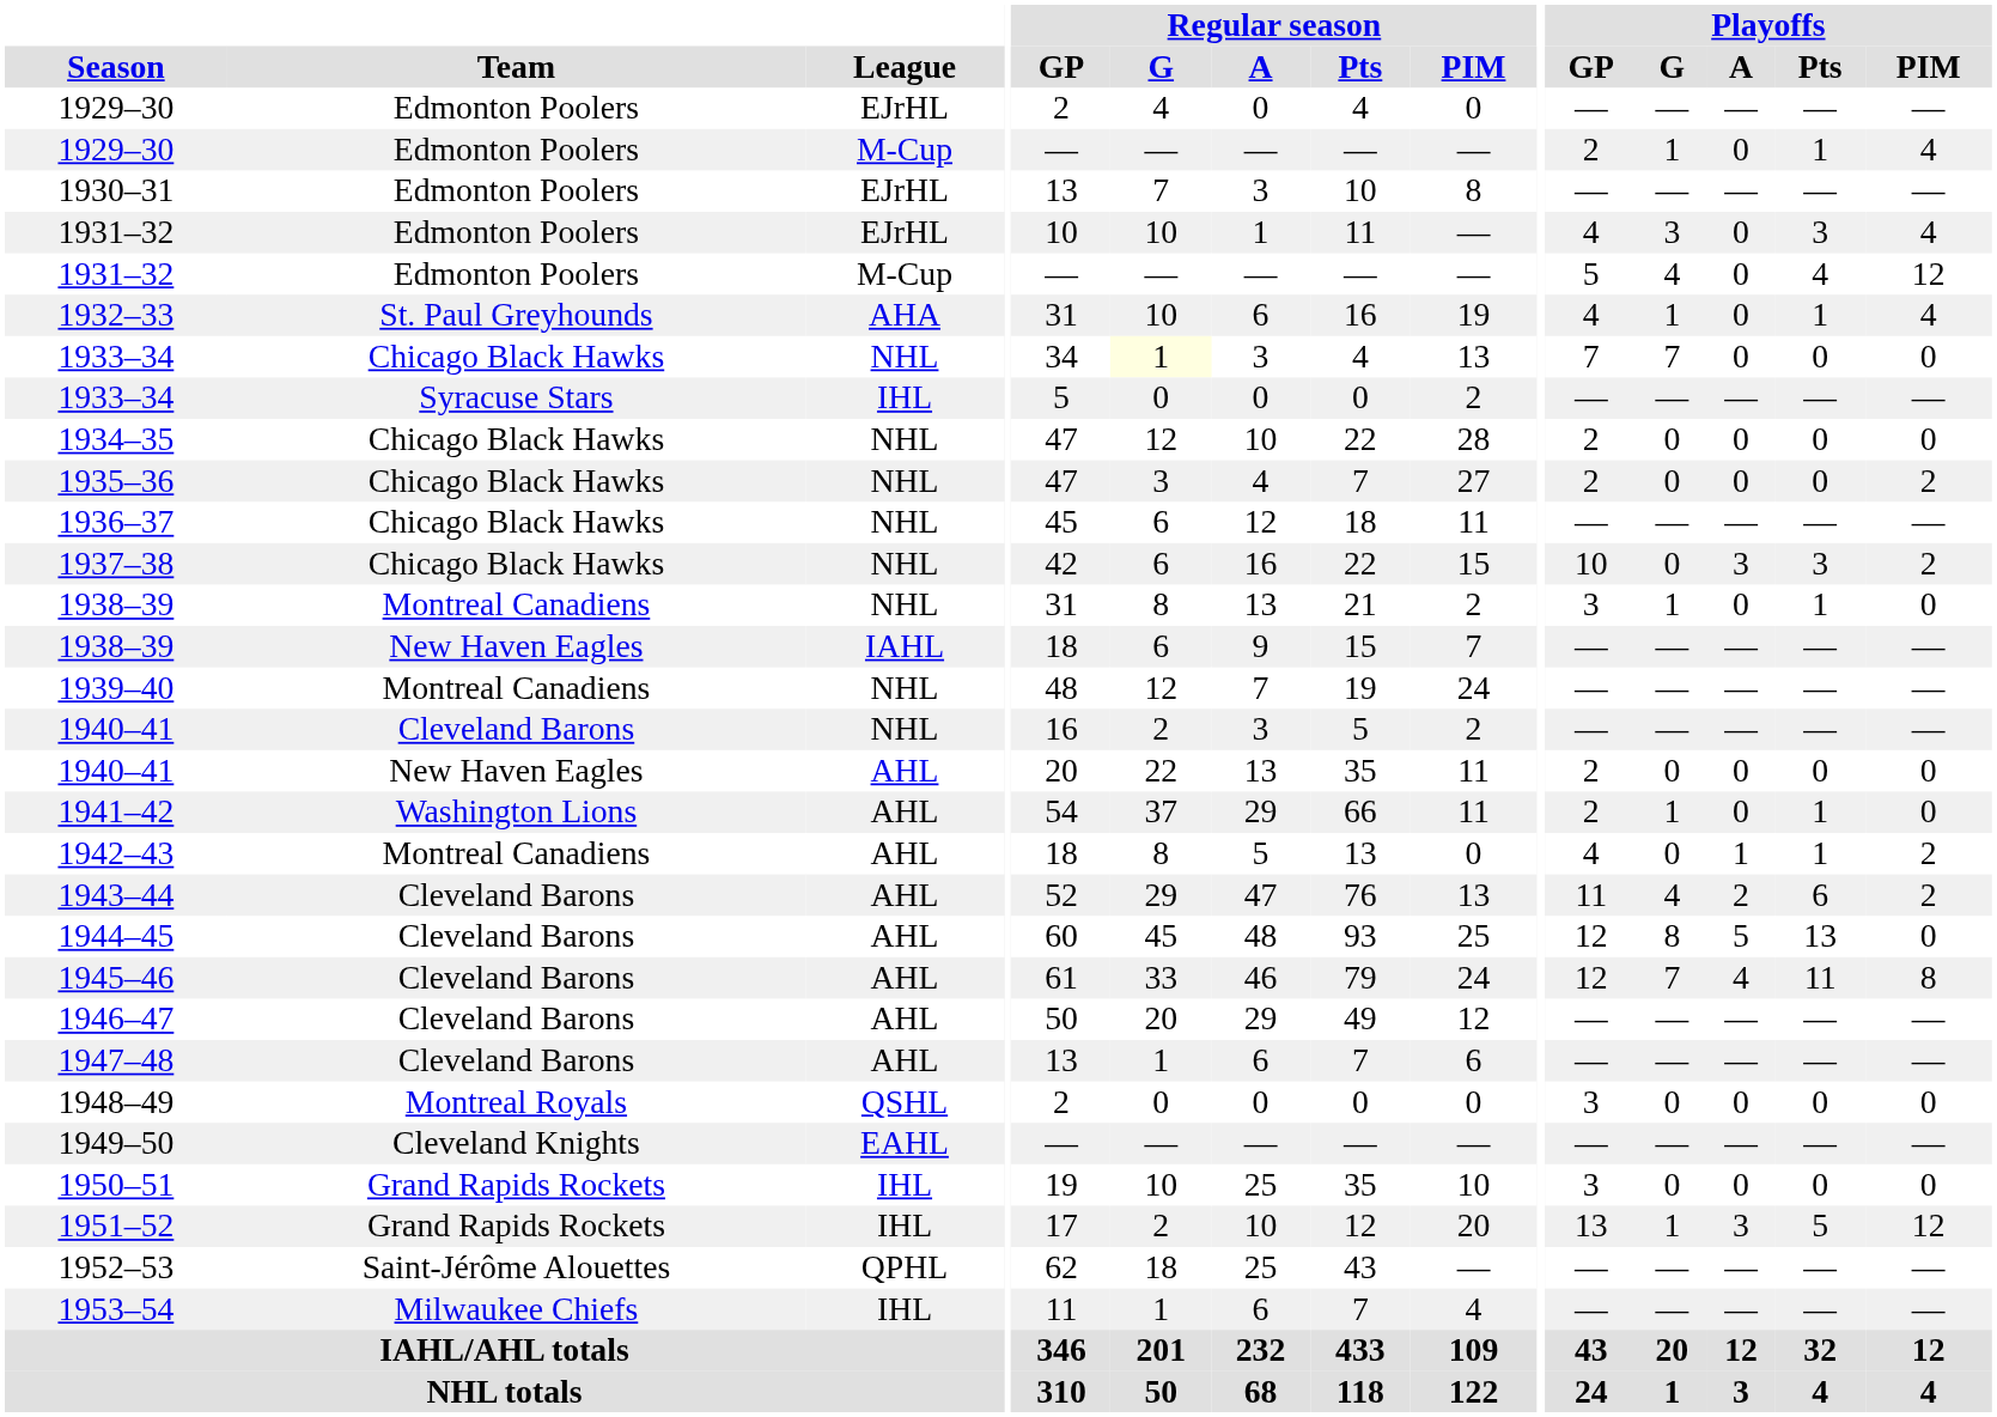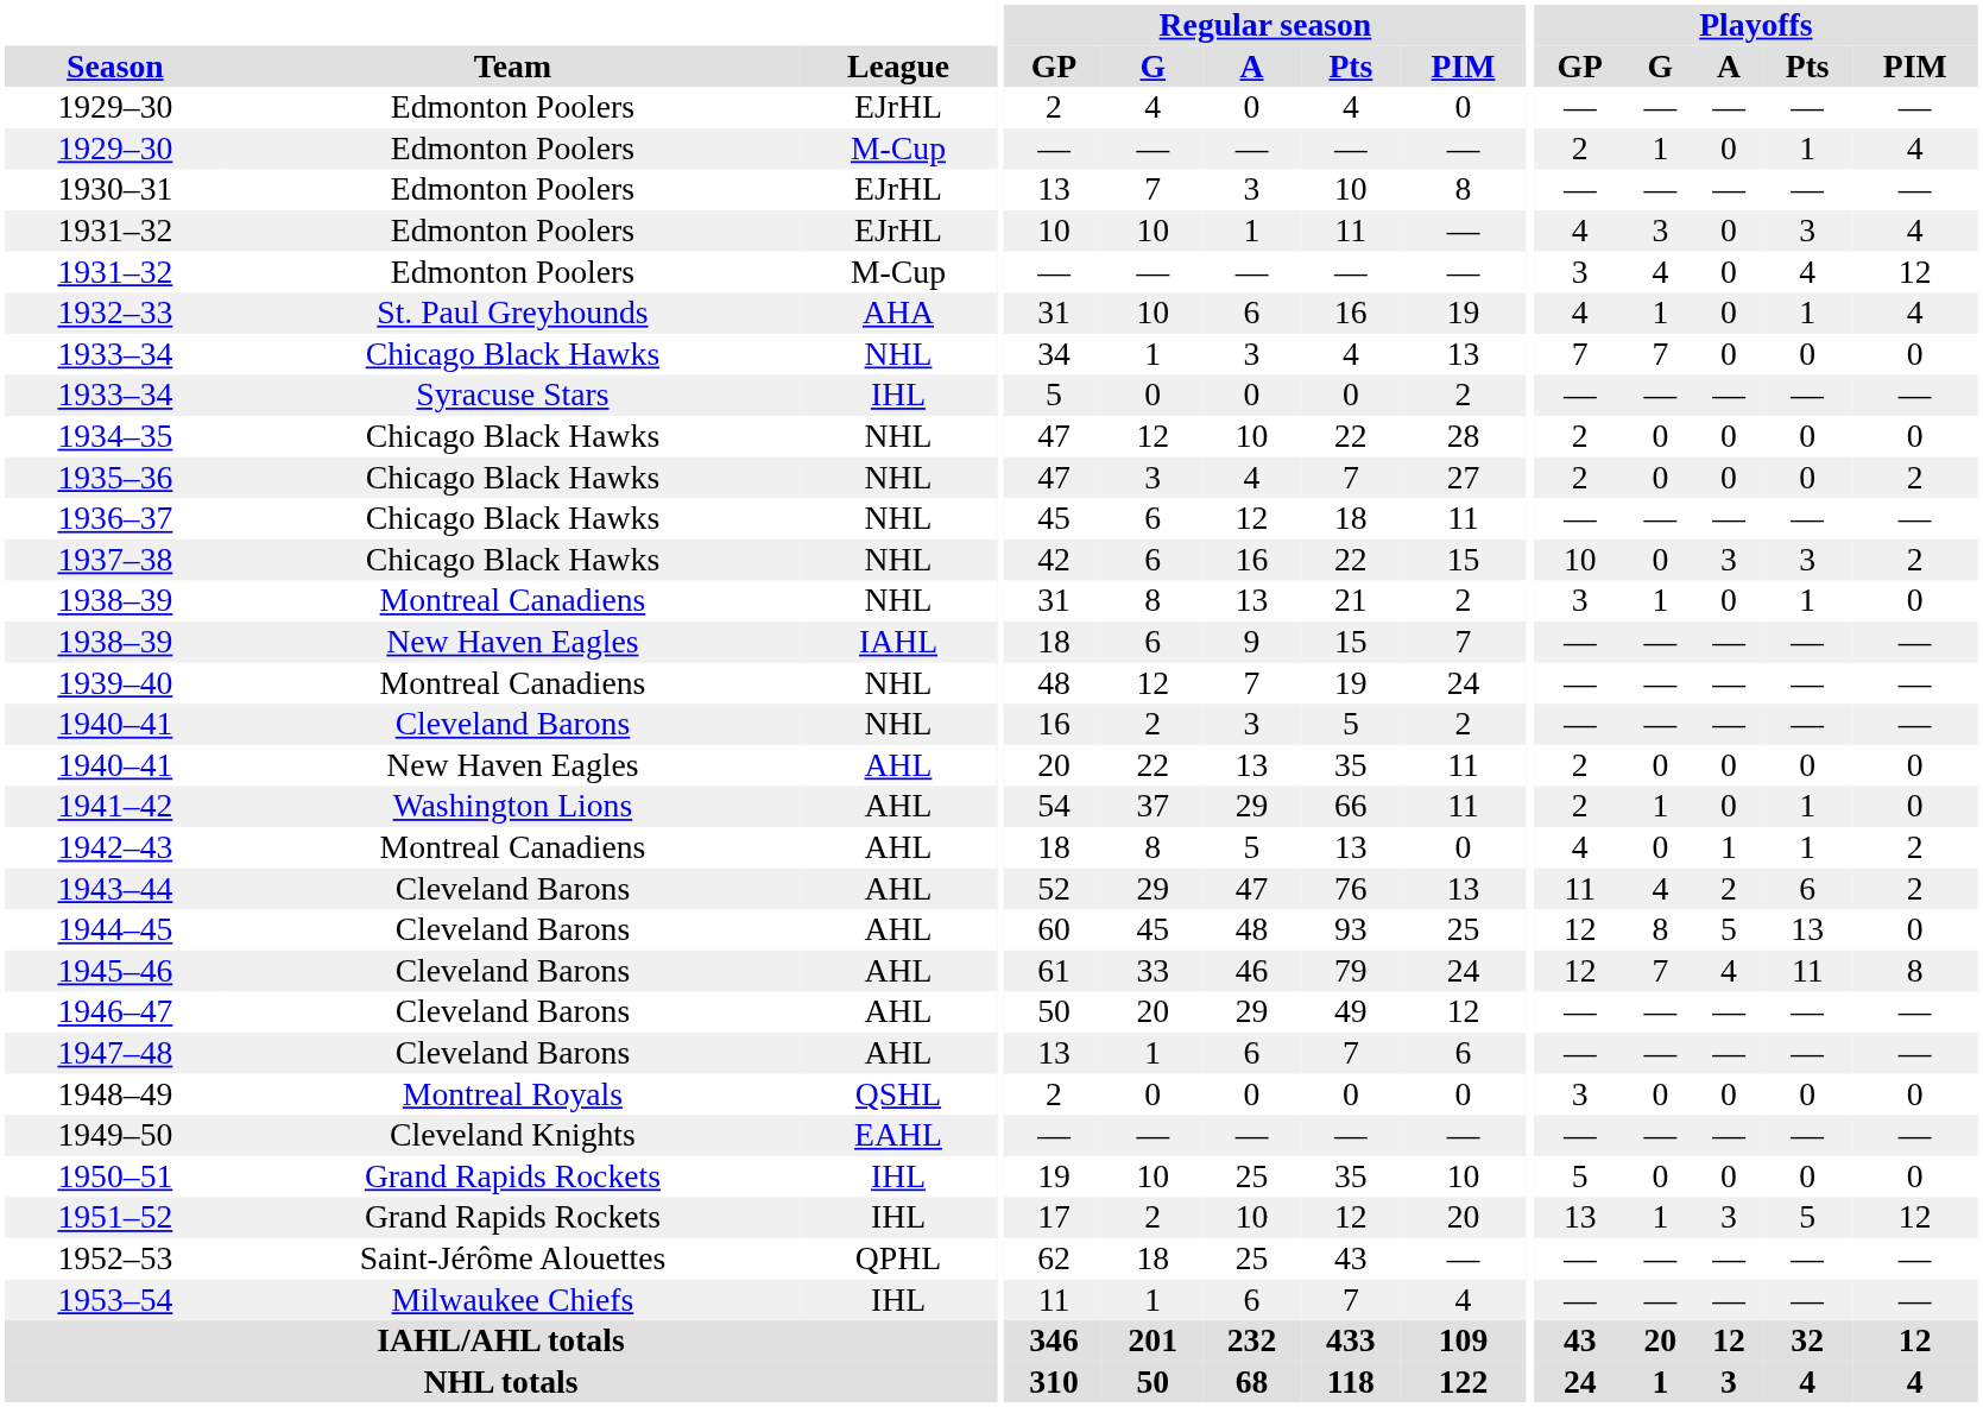 <table border="0" cellpadding="1" cellspacing="0" style="text-align:center; width:60em">
 <tr bgcolor="#e0e0e0">
 <th colspan="3" bgcolor="#ffffff"></th>
 <th rowspan="100" bgcolor="#ffffff"></th>
 <th colspan="5"><a href='#'>Regular season</a></th>
 <th rowspan="100" bgcolor="#ffffff"></th>
 <th colspan="5"><a href='#'>Playoffs</a></th>
 </tr>
 <tr bgcolor="#e0e0e0">
 <th><a href='#'>Season</a></th>
 <th>Team</th>
 <th>League</th>
 <th>GP</th>
 <th><a href='#'>G</a></th>
 <th><a href='#'>A</a></th>
 <th><a href='#'>Pts</a></th>
 <th><a href='#'>PIM</a></th>
 <th>GP</th>
 <th>G</th>
 <th>A</th>
 <th>Pts</th>
 <th>PIM</th>
 </tr>
 <tr>
 <td>1929–30</td>
 <td>Edmonton Poolers</td>
 <td>EJrHL</td>
 <td>2</td>
 <td>4</td>
 <td>0</td>
 <td>4</td>
 <td>0</td>
 <td>—</td>
 <td>—</td>
 <td>—</td>
 <td>—</td>
 <td>—</td>
 </tr>
 <tr bgcolor="#f0f0f0">
 <td><a href='#'>1929–30</a></td>
 <td>Edmonton Poolers</td>
 <td><a href='#'>M-Cup</a></td>
 <td>—</td>
 <td>—</td>
 <td>—</td>
 <td>—</td>
 <td>—</td>
 <td>2</td>
 <td>1</td>
 <td>0</td>
 <td>1</td>
 <td>4</td>
 </tr>
 <tr>
 <td>1930–31</td>
 <td>Edmonton Poolers</td>
 <td>EJrHL</td>
 <td>13</td>
 <td>7</td>
 <td>3</td>
 <td>10</td>
 <td>8</td>
 <td>—</td>
 <td>—</td>
 <td>—</td>
 <td>—</td>
 <td>—</td>
 </tr>
 <tr bgcolor="#f0f0f0">
 <td>1931–32</td>
 <td>Edmonton Poolers</td>
 <td>EJrHL</td>
 <td>10</td>
 <td>10</td>
 <td>1</td>
 <td>11</td>
 <td>—</td>
 <td>4</td>
 <td>3</td>
 <td>0</td>
 <td>3</td>
 <td>4</td>
 </tr>
 <tr>
 <td><a href='#'>1931–32</a></td>
 <td>Edmonton Poolers</td>
 <td>M-Cup</td>
 <td>—</td>
 <td>—</td>
 <td>—</td>
 <td>—</td>
 <td>—</td>
-<td>5</td>
+<td>3</td>
 <td>4</td>
 <td>0</td>
 <td>4</td>
 <td>12</td>
 </tr>
 <tr bgcolor="#f0f0f0">
 <td><a href='#'>1932–33</a></td>
 <td><a href='#'>St. Paul Greyhounds</a></td>
 <td><a href='#'>AHA</a></td>
 <td>31</td>
 <td>10</td>
 <td>6</td>
 <td>16</td>
 <td>19</td>
 <td>4</td>
 <td>1</td>
 <td>0</td>
 <td>1</td>
 <td>4</td>
 </tr>
 <tr>
 <td><a href='#'>1933–34</a></td>
 <td><a href='#'>Chicago Black Hawks</a></td>
 <td><a href='#'>NHL</a></td>
 <td>34</td>
-<td style="background: lightyellow;">1</td>
+<td>1</td>
 <td>3</td>
 <td>4</td>
 <td>13</td>
 <td>7</td>
 <td>7</td>
 <td>0</td>
 <td>0</td>
 <td>0</td>
 </tr>
 <tr bgcolor="#f0f0f0">
 <td><a href='#'>1933–34</a></td>
 <td><a href='#'>Syracuse Stars</a></td>
 <td><a href='#'>IHL</a></td>
 <td>5</td>
 <td>0</td>
 <td>0</td>
 <td>0</td>
 <td>2</td>
 <td>—</td>
 <td>—</td>
 <td>—</td>
 <td>—</td>
 <td>—</td>
 </tr>
 <tr>
 <td><a href='#'>1934–35</a></td>
 <td>Chicago Black Hawks</td>
 <td>NHL</td>
 <td>47</td>
 <td>12</td>
 <td>10</td>
 <td>22</td>
 <td>28</td>
 <td>2</td>
 <td>0</td>
 <td>0</td>
 <td>0</td>
 <td>0</td>
 </tr>
 <tr bgcolor="#f0f0f0">
 <td><a href='#'>1935–36</a></td>
 <td>Chicago Black Hawks</td>
 <td>NHL</td>
 <td>47</td>
 <td>3</td>
 <td>4</td>
 <td>7</td>
 <td>27</td>
 <td>2</td>
 <td>0</td>
 <td>0</td>
 <td>0</td>
 <td>2</td>
 </tr>
 <tr>
 <td><a href='#'>1936–37</a></td>
 <td>Chicago Black Hawks</td>
 <td>NHL</td>
 <td>45</td>
 <td>6</td>
 <td>12</td>
 <td>18</td>
 <td>11</td>
 <td>—</td>
 <td>—</td>
 <td>—</td>
 <td>—</td>
 <td>—</td>
 </tr>
 <tr bgcolor="#f0f0f0">
 <td><a href='#'>1937–38</a></td>
 <td>Chicago Black Hawks</td>
 <td>NHL</td>
 <td>42</td>
 <td>6</td>
 <td>16</td>
 <td>22</td>
 <td>15</td>
 <td>10</td>
 <td>0</td>
 <td>3</td>
 <td>3</td>
 <td>2</td>
 </tr>
 <tr>
 <td><a href='#'>1938–39</a></td>
 <td><a href='#'>Montreal Canadiens</a></td>
 <td>NHL</td>
 <td>31</td>
 <td>8</td>
 <td>13</td>
 <td>21</td>
 <td>2</td>
 <td>3</td>
 <td>1</td>
 <td>0</td>
 <td>1</td>
 <td>0</td>
 </tr>
 <tr bgcolor="#f0f0f0">
 <td><a href='#'>1938–39</a></td>
 <td><a href='#'>New Haven Eagles</a></td>
 <td><a href='#'>IAHL</a></td>
 <td>18</td>
 <td>6</td>
 <td>9</td>
 <td>15</td>
 <td>7</td>
 <td>—</td>
 <td>—</td>
 <td>—</td>
 <td>—</td>
 <td>—</td>
 </tr>
 <tr>
 <td><a href='#'>1939–40</a></td>
 <td>Montreal Canadiens</td>
 <td>NHL</td>
 <td>48</td>
 <td>12</td>
 <td>7</td>
 <td>19</td>
 <td>24</td>
 <td>—</td>
 <td>—</td>
 <td>—</td>
 <td>—</td>
 <td>—</td>
 </tr>
 <tr bgcolor="#f0f0f0">
 <td><a href='#'>1940–41</a></td>
 <td><a href='#'>Cleveland Barons</a></td>
 <td>NHL</td>
 <td>16</td>
 <td>2</td>
 <td>3</td>
 <td>5</td>
 <td>2</td>
 <td>—</td>
 <td>—</td>
 <td>—</td>
 <td>—</td>
 <td>—</td>
 </tr>
 <tr>
 <td><a href='#'>1940–41</a></td>
 <td>New Haven Eagles</td>
 <td><a href='#'>AHL</a></td>
 <td>20</td>
 <td>22</td>
 <td>13</td>
 <td>35</td>
 <td>11</td>
 <td>2</td>
 <td>0</td>
 <td>0</td>
 <td>0</td>
 <td>0</td>
 </tr>
 <tr bgcolor="#f0f0f0">
 <td><a href='#'>1941–42</a></td>
 <td><a href='#'>Washington Lions</a></td>
 <td>AHL</td>
 <td>54</td>
 <td>37</td>
 <td>29</td>
 <td>66</td>
 <td>11</td>
 <td>2</td>
 <td>1</td>
 <td>0</td>
 <td>1</td>
 <td>0</td>
 </tr>
 <tr>
 <td><a href='#'>1942–43</a></td>
 <td>Montreal Canadiens</td>
 <td>AHL</td>
 <td>18</td>
 <td>8</td>
 <td>5</td>
 <td>13</td>
 <td>0</td>
 <td>4</td>
 <td>0</td>
 <td>1</td>
 <td>1</td>
 <td>2</td>
 </tr>
 <tr bgcolor="#f0f0f0">
 <td><a href='#'>1943–44</a></td>
 <td>Cleveland Barons</td>
 <td>AHL</td>
 <td>52</td>
 <td>29</td>
 <td>47</td>
 <td>76</td>
 <td>13</td>
 <td>11</td>
 <td>4</td>
 <td>2</td>
 <td>6</td>
 <td>2</td>
 </tr>
 <tr>
 <td><a href='#'>1944–45</a></td>
 <td>Cleveland Barons</td>
 <td>AHL</td>
 <td>60</td>
 <td>45</td>
 <td>48</td>
 <td>93</td>
 <td>25</td>
 <td>12</td>
 <td>8</td>
 <td>5</td>
 <td>13</td>
 <td>0</td>
 </tr>
 <tr bgcolor="#f0f0f0">
 <td><a href='#'>1945–46</a></td>
 <td>Cleveland Barons</td>
 <td>AHL</td>
 <td>61</td>
 <td>33</td>
 <td>46</td>
 <td>79</td>
 <td>24</td>
 <td>12</td>
 <td>7</td>
 <td>4</td>
 <td>11</td>
 <td>8</td>
 </tr>
 <tr>
 <td><a href='#'>1946–47</a></td>
 <td>Cleveland Barons</td>
 <td>AHL</td>
 <td>50</td>
 <td>20</td>
 <td>29</td>
 <td>49</td>
 <td>12</td>
 <td>—</td>
 <td>—</td>
 <td>—</td>
 <td>—</td>
 <td>—</td>
 </tr>
 <tr bgcolor="#f0f0f0">
 <td><a href='#'>1947–48</a></td>
 <td>Cleveland Barons</td>
 <td>AHL</td>
 <td>13</td>
 <td>1</td>
 <td>6</td>
 <td>7</td>
 <td>6</td>
 <td>—</td>
 <td>—</td>
 <td>—</td>
 <td>—</td>
 <td>—</td>
 </tr>
 <tr>
 <td>1948–49</td>
 <td><a href='#'>Montreal Royals</a></td>
 <td><a href='#'>QSHL</a></td>
 <td>2</td>
 <td>0</td>
 <td>0</td>
 <td>0</td>
 <td>0</td>
 <td>3</td>
 <td>0</td>
 <td>0</td>
 <td>0</td>
 <td>0</td>
 </tr>
 <tr bgcolor="#f0f0f0">
 <td>1949–50</td>
 <td>Cleveland Knights</td>
 <td><a href='#'>EAHL</a></td>
 <td>—</td>
 <td>—</td>
 <td>—</td>
 <td>—</td>
 <td>—</td>
 <td>—</td>
 <td>—</td>
 <td>—</td>
 <td>—</td>
 <td>—</td>
 </tr>
 <tr>
 <td><a href='#'>1950–51</a></td>
 <td><a href='#'>Grand Rapids Rockets</a></td>
 <td><a href='#'>IHL</a></td>
 <td>19</td>
 <td>10</td>
 <td>25</td>
 <td>35</td>
 <td>10</td>
-<td>3</td>
+<td>5</td>
 <td>0</td>
 <td>0</td>
 <td>0</td>
 <td>0</td>
 </tr>
 <tr bgcolor="#f0f0f0">
 <td><a href='#'>1951–52</a></td>
 <td>Grand Rapids Rockets</td>
 <td>IHL</td>
 <td>17</td>
 <td>2</td>
 <td>10</td>
 <td>12</td>
 <td>20</td>
 <td>13</td>
 <td>1</td>
 <td>3</td>
 <td>5</td>
 <td>12</td>
 </tr>
 <tr>
 <td>1952–53</td>
 <td>Saint-Jérôme Alouettes</td>
 <td>QPHL</td>
 <td>62</td>
 <td>18</td>
 <td>25</td>
 <td>43</td>
 <td>—</td>
 <td>—</td>
 <td>—</td>
 <td>—</td>
 <td>—</td>
 <td>—</td>
 </tr>
 <tr bgcolor="#f0f0f0">
 <td><a href='#'>1953–54</a></td>
 <td><a href='#'>Milwaukee Chiefs</a></td>
 <td>IHL</td>
 <td>11</td>
 <td>1</td>
 <td>6</td>
 <td>7</td>
 <td>4</td>
 <td>—</td>
 <td>—</td>
 <td>—</td>
 <td>—</td>
 <td>—</td>
 </tr>
 <tr bgcolor="#e0e0e0">
 <th colspan="3">IAHL/AHL totals</th>
 <th>346</th>
 <th>201</th>
 <th>232</th>
 <th>433</th>
 <th>109</th>
 <th>43</th>
 <th>20</th>
 <th>12</th>
 <th>32</th>
 <th>12</th>
 </tr>
 <tr bgcolor="#e0e0e0">
 <th colspan="3">NHL totals</th>
 <th>310</th>
 <th>50</th>
 <th>68</th>
 <th>118</th>
 <th>122</th>
 <th>24</th>
 <th>1</th>
 <th>3</th>
 <th>4</th>
 <th>4</th>
 </tr>
 </table>
